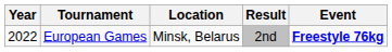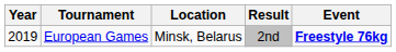 <table class="wikitable" style="font-size:95%;">
 <tr>
 <th>Year</th>
 <th>Tournament</th>
 <th>Location</th>
 <th>Result</th>
 <th>Event</th>
 </tr>
 <tr>
-<td>2022</td>
+<td>2019</td>
 <td><a href='#'>European Games</a></td>
 <td>Minsk, Belarus</td>
 <td align="center" bgcolor="silver">2nd</td>
 <td><strong><a href='#'>Freestyle 76kg</a></strong></td>
 </tr>
 </table>
